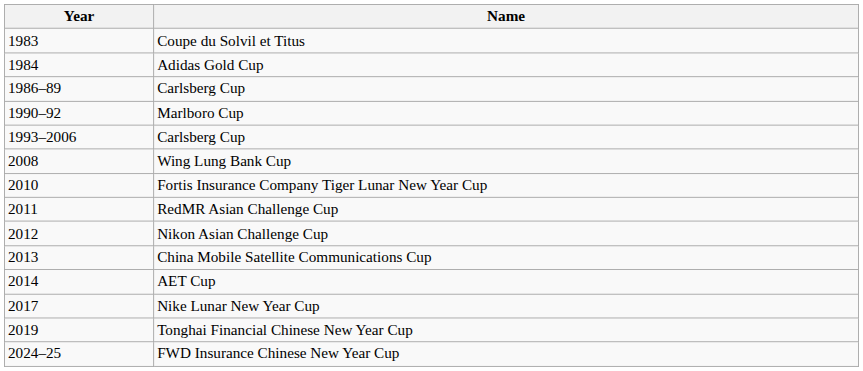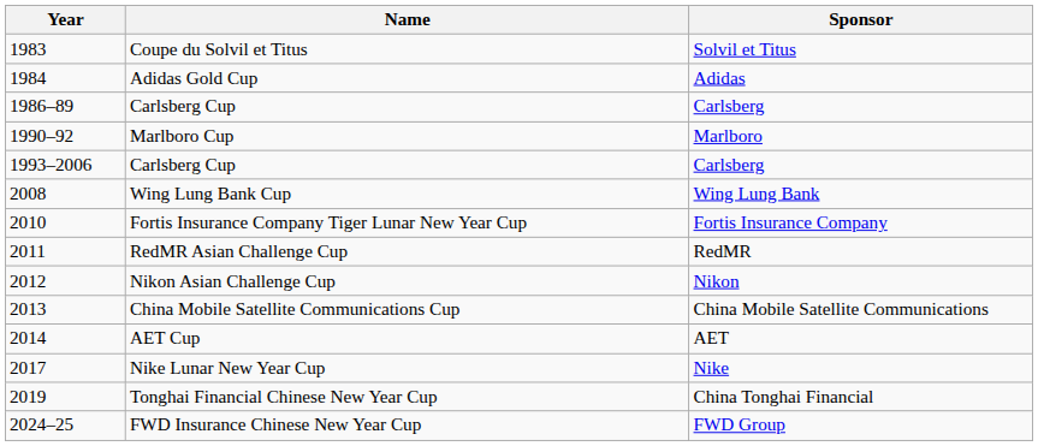 <table class="wikitable sortable"  width="900px">
 <tr>
 <th width=100px>Year</th>
 <th width=500px>Name</th>
+<th width=300px>Sponsor</th>
 </tr>
 <tr>
 <td>1983</td>
 <td>Coupe du Solvil et Titus</td>
+<td> <a href='#'>Solvil et Titus</a></td>
 </tr>
 <tr>
 <td>1984</td>
 <td>Adidas Gold Cup</td>
+<td> <a href='#'>Adidas</a></td>
 </tr>
 <tr>
 <td>1986–89</td>
 <td>Carlsberg Cup</td>
+<td> <a href='#'>Carlsberg</a></td>
 </tr>
 <tr>
 <td>1990–92</td>
 <td>Marlboro Cup</td>
+<td> <a href='#'>Marlboro</a></td>
 </tr>
 <tr>
 <td>1993–2006</td>
 <td>Carlsberg Cup</td>
+<td> <a href='#'>Carlsberg</a></td>
 </tr>
 <tr>
 <td>2008</td>
 <td>Wing Lung Bank Cup</td>
+<td> <a href='#'>Wing Lung Bank</a></td>
 </tr>
 <tr>
 <td>2010</td>
 <td>Fortis Insurance Company Tiger Lunar New Year Cup</td>
+<td> <a href='#'>Fortis Insurance Company</a></td>
 </tr>
 <tr>
 <td>2011</td>
 <td>RedMR Asian Challenge Cup</td>
+<td> RedMR</td>
 </tr>
 <tr>
 <td>2012</td>
 <td>Nikon Asian Challenge Cup</td>
+<td> <a href='#'>Nikon</a></td>
 </tr>
 <tr>
 <td>2013</td>
 <td>China Mobile Satellite Communications Cup</td>
+<td> China Mobile Satellite Communications</td>
 </tr>
 <tr>
 <td>2014</td>
 <td>AET Cup</td>
+<td> AET</td>
 </tr>
 <tr>
 <td>2017</td>
 <td>Nike Lunar New Year Cup</td>
+<td> <a href='#'>Nike</a></td>
 </tr>
 <tr>
 <td>2019</td>
 <td>Tonghai Financial Chinese New Year Cup</td>
+<td> China Tonghai Financial</td>
 </tr>
 <tr>
 <td>2024–25</td>
 <td>FWD Insurance Chinese New Year Cup</td>
+<td> <a href='#'>FWD Group</a></td>
 </tr>
 </table>
